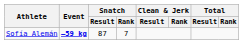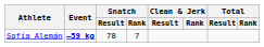 <table class=wikitable style=font-size:90%;text-align:center>
 <tr>
 <th rowspan=2>Athlete</th>
 <th rowspan=2>Event</th>
 <th colspan=2>Snatch</th>
 <th colspan=2>Clean & Jerk</th>
 <th colspan=2>Total</th>
 </tr>
 <tr style="font-size:95%">
 <th>Result</th>
 <th>Rank</th>
 <th>Result</th>
 <th>Rank</th>
 <th>Result</th>
 <th>Rank</th>
 </tr>
 <tr align=center>
 <td align=left><a href='#'>Sofía Alemán</a></td>
 <td align=left><strong><a href='#'>–59 kg</a></strong></td>
-<td>87</td>
+<td>78</td>
 <td>7</td>
 <td colspan=2></td>
 <td colspan=2></td>
 </tr>
 </table>
